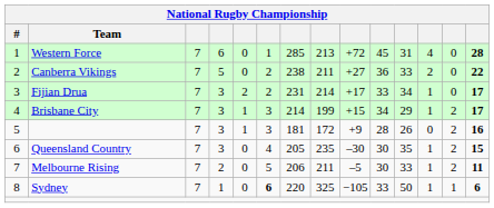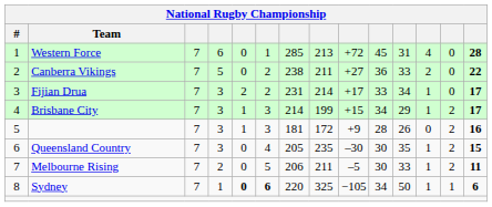 <table class="wikitable" style="text-align:center">
 <tr>
 <th colspan="100%"><a href='#'>National Rugby Championship</a></th>
 </tr>
 <tr>
 <th style="width:1.5em;">#</th>
 <th style="width:12.5em;">Team</th>
 <th style="width:1.5em;"></th>
 <th style="width:1.5em;"></th>
 <th style="width:1.5em;"></th>
 <th style="width:1.5em;"></th>
 <th style="width:2.0em;"></th>
 <th style="width:2.0em;"></th>
 <th style="width:2.0em;"></th>
 <th style="width:1.5em;"></th>
 <th style="width:1.5em;"></th>
 <th style="width:1.5em;"></th>
 <th style="width:1.5em;"></th>
 <th style="width:1.5em;"><br></th>
 </tr>
 <tr bgcolor=#d0ffd0>
 <td>1</td>
 <td style="text-align:left;"><a href='#'>Western Force</a></td>
 <td>7</td>
 <td>6</td>
 <td>0</td>
 <td>1</td>
 <td>285</td>
 <td>213</td>
 <td>+72</td>
 <td>45</td>
 <td>31</td>
 <td>4</td>
 <td>0</td>
 <td><strong>28</strong></td>
 </tr>
 <tr bgcolor=#d0ffd0>
 <td>2</td>
 <td style="text-align:left;"><a href='#'>Canberra Vikings</a></td>
 <td>7</td>
 <td>5</td>
 <td>0</td>
 <td>2</td>
 <td>238</td>
 <td>211</td>
 <td>+27</td>
 <td>36</td>
 <td>33</td>
 <td>2</td>
 <td>0</td>
 <td><strong>22</strong></td>
 </tr>
 <tr bgcolor=#d0ffd0>
 <td>3</td>
 <td style="text-align:left;"><a href='#'>Fijian Drua</a></td>
 <td>7</td>
 <td>3</td>
 <td>2</td>
 <td>2</td>
 <td>231</td>
 <td>214</td>
 <td>+17</td>
 <td>33</td>
 <td>34</td>
 <td>1</td>
 <td>0</td>
 <td><strong>17</strong></td>
 </tr>
 <tr bgcolor=#d0ffd0>
 <td>4</td>
 <td style="text-align:left;"><a href='#'>Brisbane City</a></td>
 <td>7</td>
 <td>3</td>
 <td>1</td>
 <td>3</td>
 <td>214</td>
 <td>199</td>
 <td>+15</td>
 <td>34</td>
 <td>29</td>
 <td>1</td>
 <td>2</td>
 <td><strong>17</strong></td>
 </tr>
 <tr>
 <td>5</td>
 <td style="text-align:left;"></td>
 <td>7</td>
 <td>3</td>
 <td>1</td>
 <td>3</td>
 <td>181</td>
 <td>172</td>
 <td>+9</td>
 <td>28</td>
 <td>26</td>
 <td>0</td>
 <td>2</td>
 <td><strong>16</strong></td>
 </tr>
 <tr>
 <td>6</td>
 <td style="text-align:left;"><a href='#'>Queensland Country</a></td>
 <td>7</td>
 <td>3</td>
 <td>0</td>
 <td>4</td>
 <td>205</td>
 <td>235</td>
 <td>–30</td>
 <td>30</td>
 <td>35</td>
 <td>1</td>
 <td>2</td>
 <td><strong>15</strong></td>
 </tr>
 <tr>
 <td>7</td>
 <td style="text-align:left;"><a href='#'>Melbourne Rising</a></td>
 <td>7</td>
 <td>2</td>
 <td>0</td>
 <td>5</td>
 <td>206</td>
 <td>211</td>
 <td>–5</td>
 <td>30</td>
 <td>33</td>
 <td>1</td>
 <td>2</td>
 <td><strong>11</strong></td>
 </tr>
 <tr>
 <td>8</td>
 <td style="text-align:left;"><a href='#'>Sydney</a></td>
 <td>7</td>
 <td>1</td>
-<td>0</td>
+<td><strong>0</strong></td>
 <td><strong>6</strong></td>
 <td>220</td>
 <td>325</td>
 <td>−105</td>
-<td>33</td>
+<td>34</td>
 <td>50</td>
 <td>1</td>
 <td>1</td>
 <td><strong>6</strong></td>
 </tr>
 <tr>
 <td colspan="100%" style="border:0;"></td>
 </tr>
 </table>
